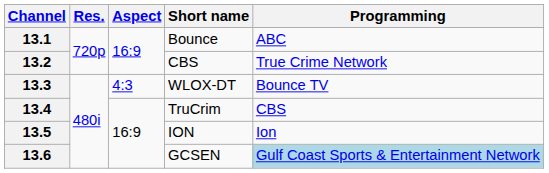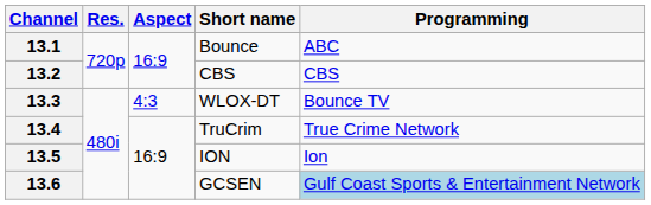 <table class="wikitable">
 <tr>
 <th scope = "col"><a href='#'>Channel</a></th>
 <th scope = "col"><a href='#'>Res.</a></th>
 <th scope = "col"><a href='#'>Aspect</a></th>
 <th scope = "col">Short name</th>
 <th scope = "col">Programming</th>
 </tr>
 <tr>
 <th scope = "row">13.1</th>
 <td rowspan="2"><a href='#'>720p</a></td>
 <td rowspan="2"><a href='#'>16:9</a></td>
 <td>Bounce</td>
 <td><a href='#'>ABC</a></td>
 </tr>
 <tr>
 <th scope = "row">13.2</th>
 <td>CBS</td>
-<td><a href='#'>True Crime Network</a></td>
+<td><a href='#'>CBS</a></td>
 </tr>
 <tr>
 <th scope = "row">13.3</th>
 <td rowspan="4"><a href='#'>480i</a></td>
 <td><a href='#'>4:3</a></td>
 <td>WLOX-DT</td>
 <td><a href='#'>Bounce TV</a></td>
 </tr>
 <tr>
 <th scope = "row">13.4</th>
 <td rowspan="3">16:9</td>
 <td>TruCrim</td>
-<td><a href='#'>CBS</a></td>
+<td><a href='#'>True Crime Network</a></td>
 </tr>
 <tr>
 <th scope = "row">13.5</th>
 <td>ION</td>
 <td><a href='#'>Ion</a></td>
 </tr>
 <tr>
 <th scope = "row">13.6</th>
 <td>GCSEN</td>
 <td style="background: lightblue;"><a href='#'>Gulf Coast Sports & Entertainment Network</a></td>
 </tr>
 </table>
